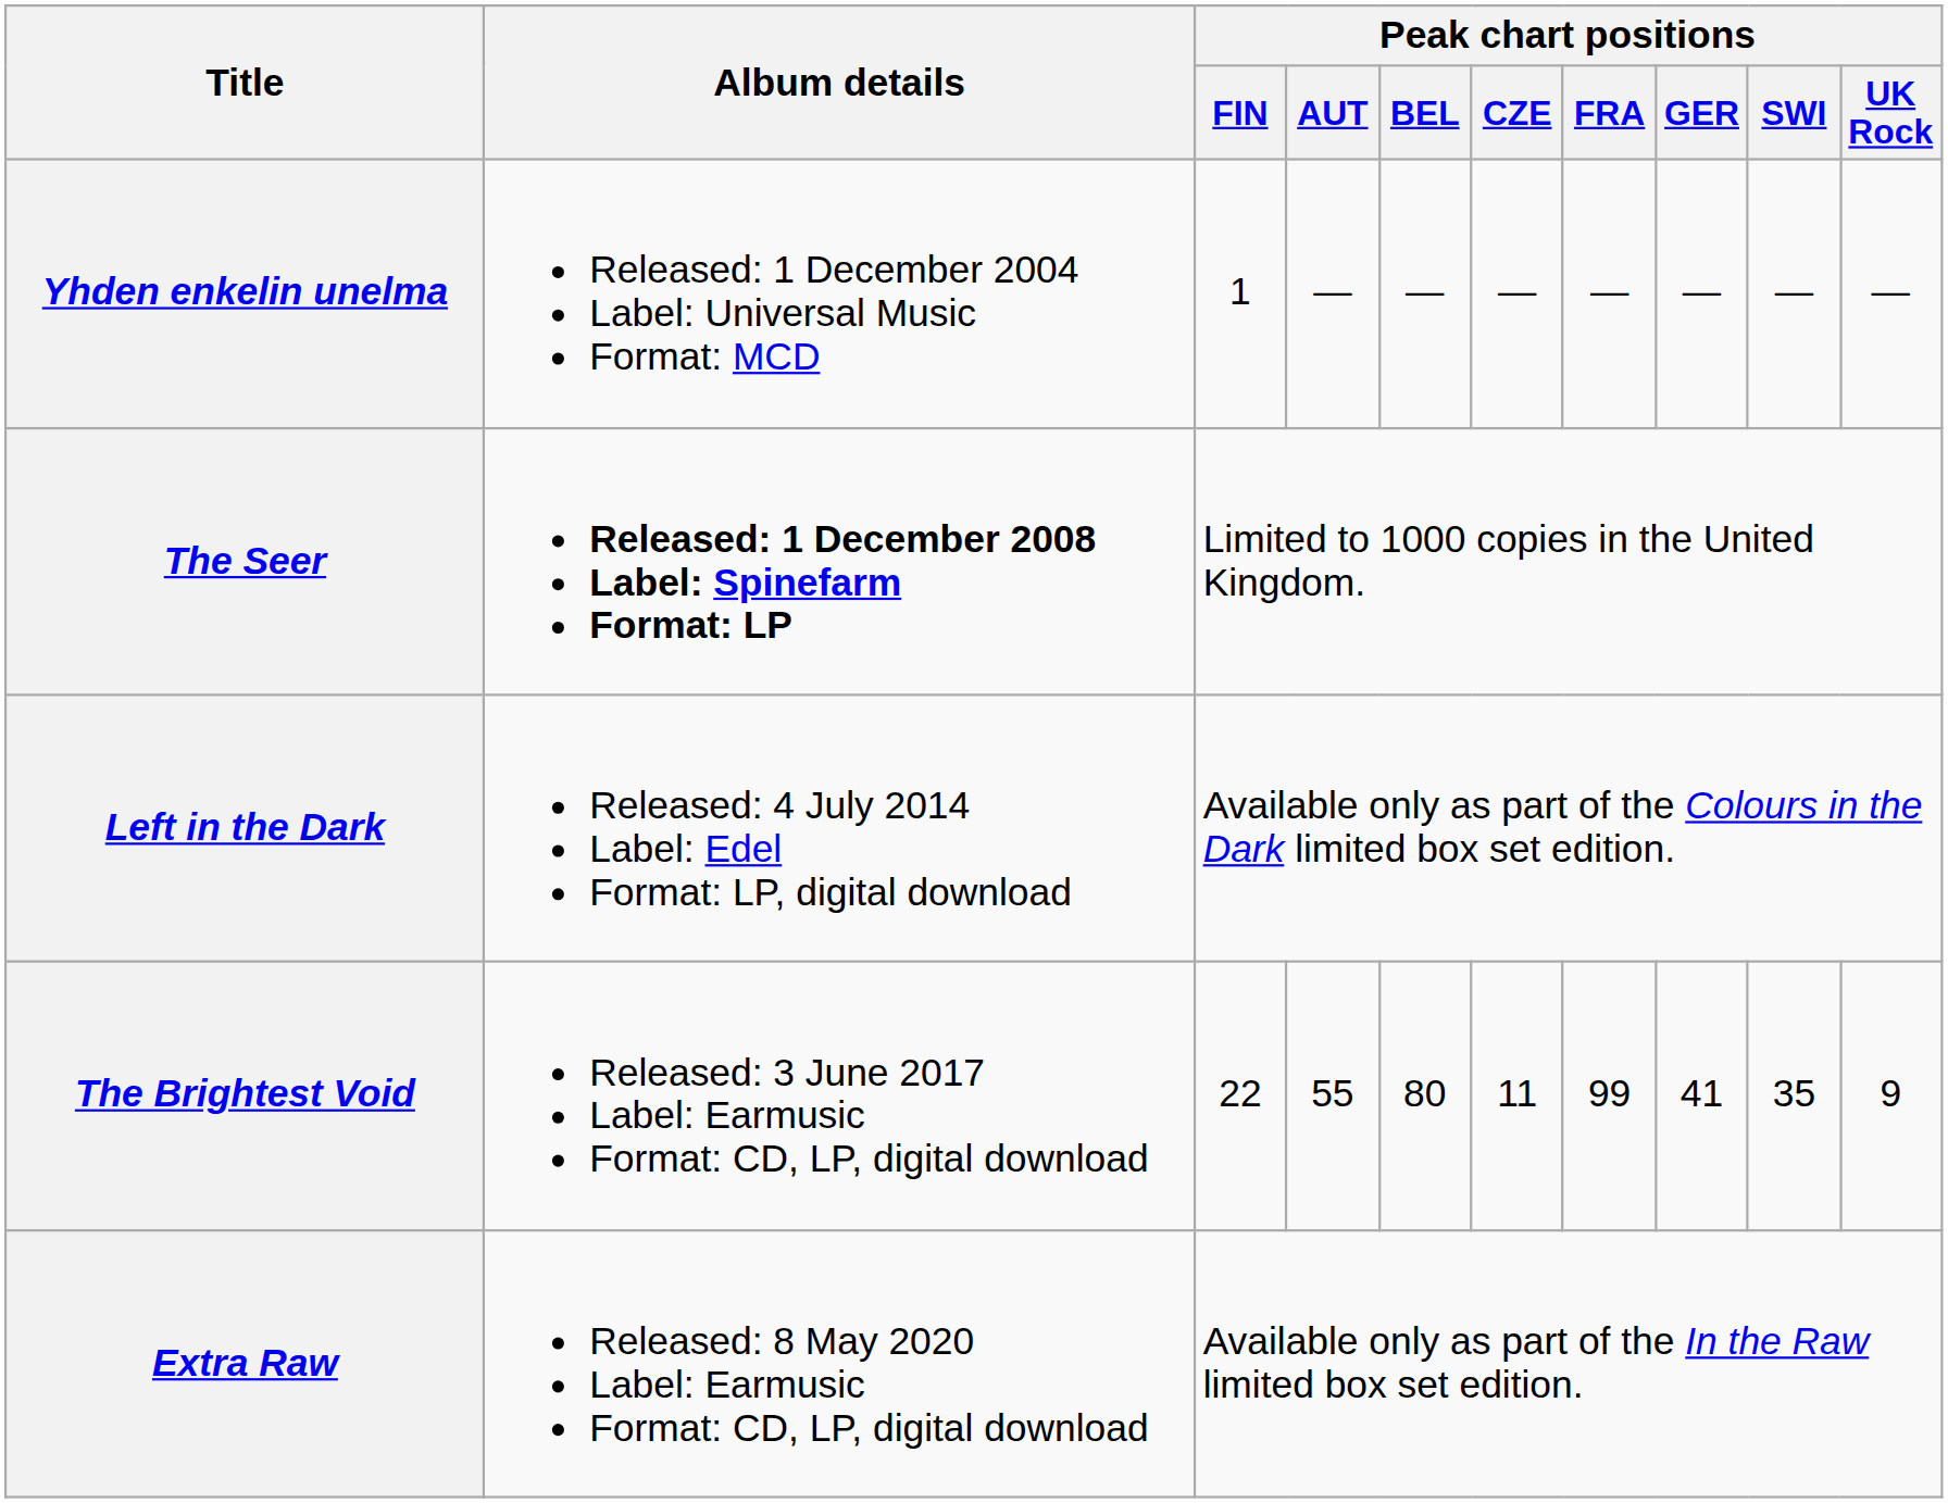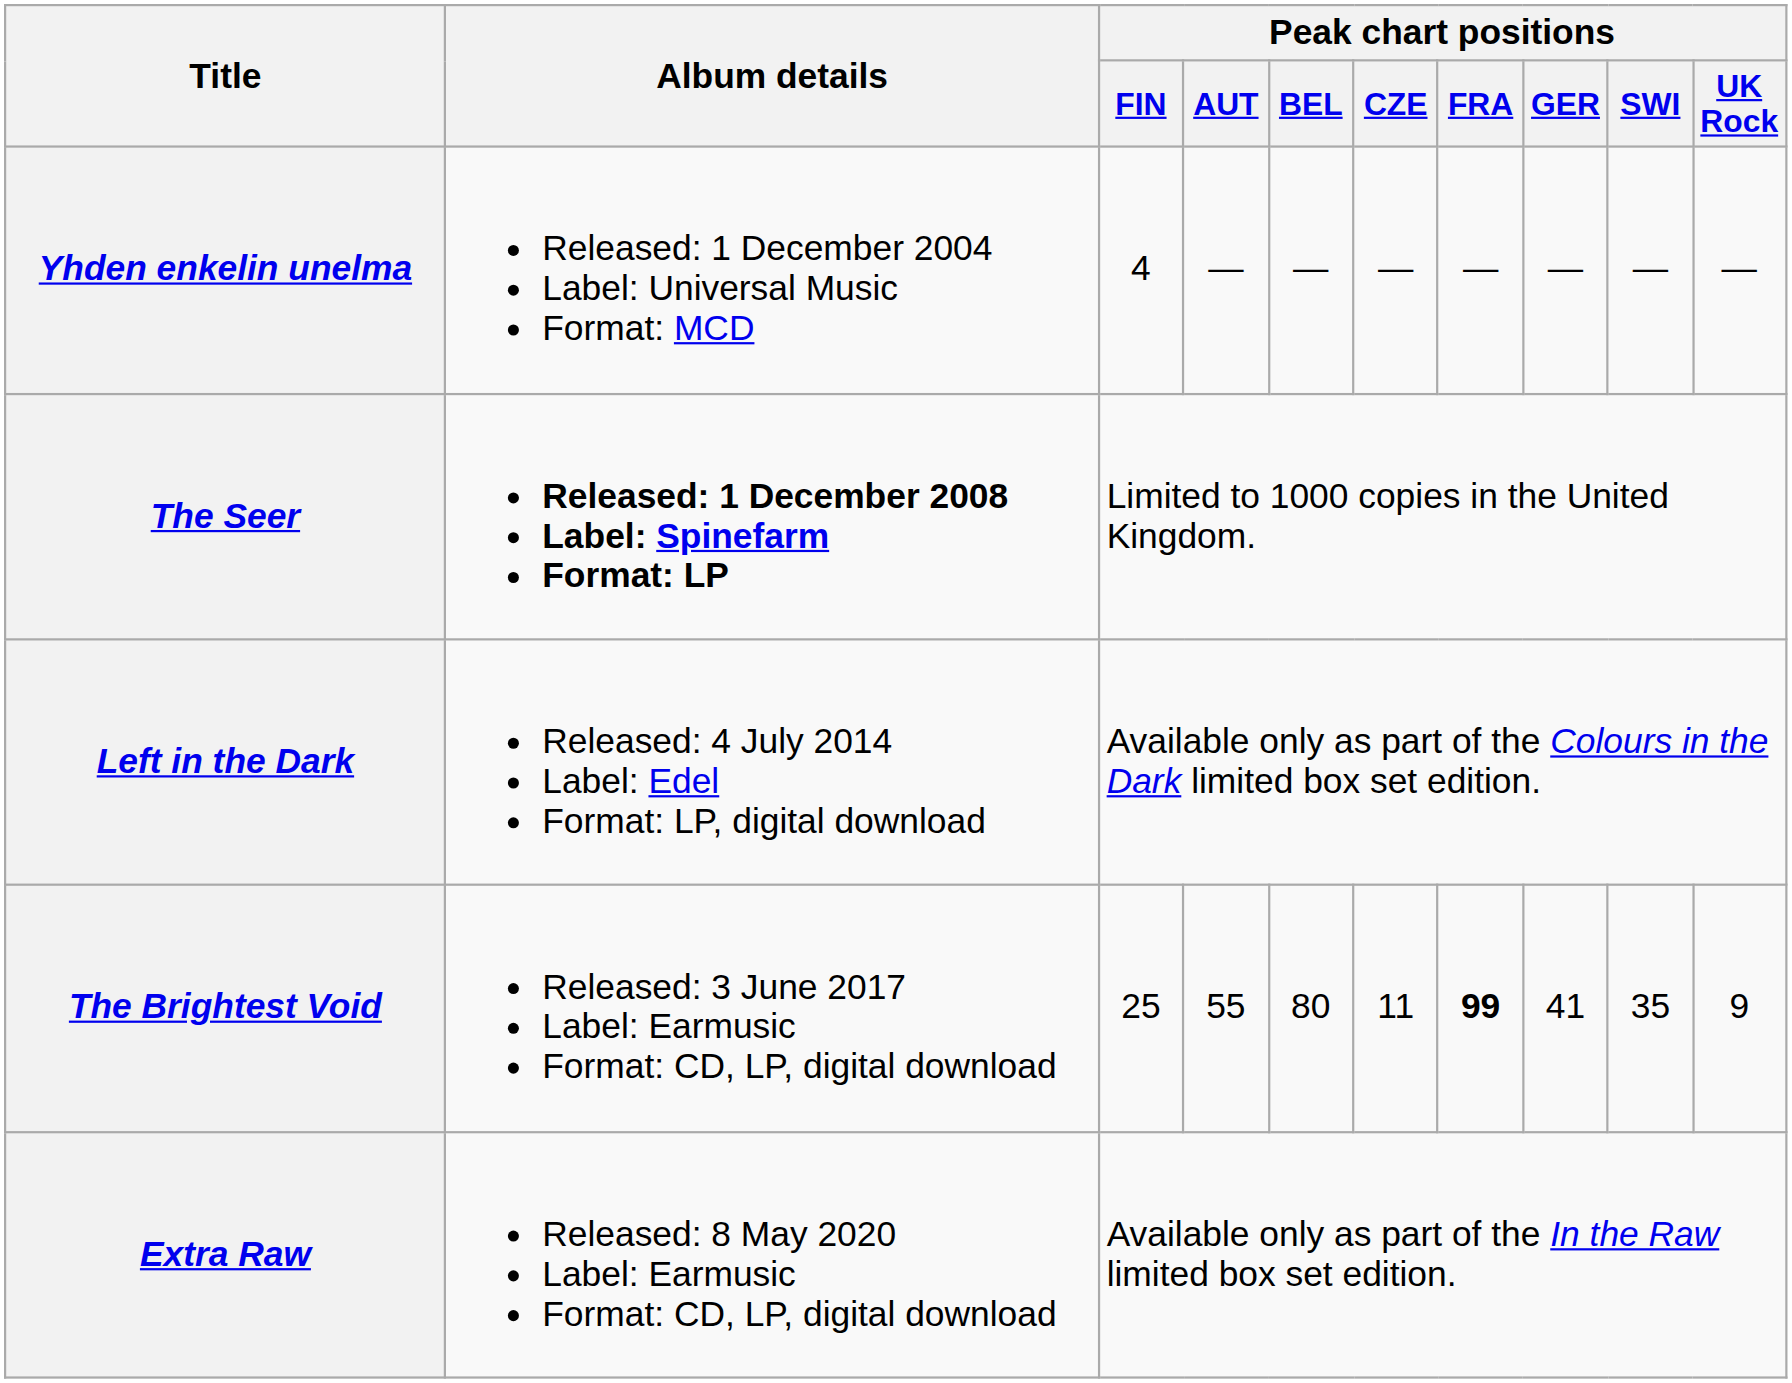 <table class="wikitable plainrowheaders">
 <tr>
 <th scope="col" rowspan="2" style="width:12em;">Title</th>
 <th scope="col" rowspan="2" style="width:18em;">Album details</th>
 <th scope="col" colspan="8">Peak chart positions</th>
 </tr>
 <tr>
 <th scope="col" style="width:2.2em;font-size:90%;"><a href='#'>FIN</a><br></th>
 <th scope="col" style="width:2.2em;font-size:90%;"><a href='#'>AUT</a><br></th>
 <th scope="col" style="width:2.2em;font-size:90%;"><a href='#'>BEL</a><br></th>
 <th scope="col" style="width:2.2em;font-size:90%;"><a href='#'>CZE</a><br></th>
 <th scope="col" style="width:2.2em;font-size:90%;"><a href='#'>FRA</a><br></th>
 <th scope="col" style="width:2.2em;font-size:90%;"><a href='#'>GER</a><br></th>
 <th scope="col" style="width:2.2em;font-size:90%;"><a href='#'>SWI</a><br></th>
 <th scope="col" style="width:2.2em;font-size:90%;"><a href='#'>UK Rock</a><br></th>
 </tr>
 <tr>
 <th scope="row"><em><a href='#'>Yhden enkelin unelma</a></em></th>
 <td><br><ul><li>Released: 1 December 2004</li><li>Label: Universal Music</li><li>Format: <a href='#'>MCD</a></li></ul></td>
-<td style="text-align:center">1</td>
+<td style="text-align:center">4</td>
 <td style="text-align:center">—</td>
 <td style="text-align:center">—</td>
 <td style="text-align:center">—</td>
 <td style="text-align:center">—</td>
 <td style="text-align:center">—</td>
 <td style="text-align:center">—</td>
 <td style="text-align:center">—</td>
 </tr>
 <tr>
 <th scope="row"><em><a href='#'>The Seer</a></em></th>
 <td><strong><br><ul><li>Released: 1 December 2008</li><li>Label: <a href='#'>Spinefarm</a></li><li>Format: LP</li></ul></strong></td>
 <td colspan="8">Limited to 1000 copies in the United Kingdom.</td>
 </tr>
 <tr>
 <th scope="row"><em><a href='#'>Left in the Dark</a></em></th>
 <td><br><ul><li>Released: 4 July 2014</li><li>Label: <a href='#'>Edel</a></li><li>Format: LP, digital download</li></ul></td>
 <td colspan="8">Available only as part of the <em><a href='#'>Colours in the Dark</a></em> limited box set edition.</td>
 </tr>
 <tr>
 <th scope="row"><em><a href='#'>The Brightest Void</a></em></th>
 <td><br><ul><li>Released: 3 June 2017</li><li>Label: Earmusic</li><li>Format: CD, LP, digital download</li></ul></td>
-<td style="text-align:center">22</td>
+<td style="text-align:center">25</td>
 <td style="text-align:center">55</td>
 <td style="text-align:center">80</td>
 <td style="text-align:center">11</td>
-<td style="text-align:center">99</td>
+<td style="text-align:center"><strong>99</strong></td>
 <td style="text-align:center">41</td>
 <td style="text-align:center">35</td>
 <td style="text-align:center">9</td>
 </tr>
 <tr>
 <th scope="row"><em><a href='#'>Extra Raw</a></em></th>
 <td><br><ul><li>Released: 8 May 2020</li><li>Label: Earmusic</li><li>Format: CD, LP, digital download</li></ul></td>
 <td colspan="8">Available only as part of the <em><a href='#'>In the Raw</a></em> limited box set edition.</td>
 </tr>
 </table>
